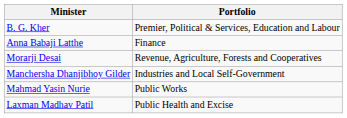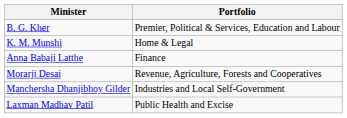 <table class="wikitable">
 <tr>
 <th>Minister</th>
 <th>Portfolio</th>
 </tr>
 <tr>
 <td><a href='#'>B. G. Kher</a></td>
 <td>Premier, Political & Services, Education and Labour</td>
+</tr>
+<tr>
+<td><a href='#'>K. M. Munshi</a></td>
+<td>Home & Legal</td>
 </tr>
 <tr>
 <td><a href='#'>Anna Babaji Latthe</a></td>
 <td>Finance</td>
 </tr>
 <tr>
 <td><a href='#'>Morarji Desai</a></td>
 <td>Revenue, Agriculture, Forests and Cooperatives</td>
 </tr>
 <tr>
 <td><a href='#'>Manchersha Dhanjibhoy Gilder</a></td>
 <td>Industries and Local Self-Government</td>
 </tr>
 <tr>
-<td><a href='#'>Mahmad Yasin Nurie</a></td>
-<td>Public Works</td>
-</tr>
-<tr>
 <td><a href='#'>Laxman Madhav Patil</a></td>
 <td>Public Health and Excise</td>
 </tr>
 </table>
